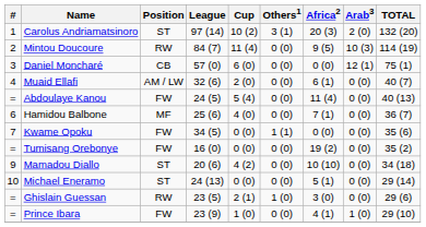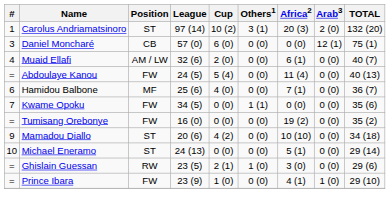 <table class="wikitable plainrowheaders sortable" style="text-align:center;font-size:95%">
 <tr>
 <th>#</th>
 <th>Name</th>
 <th>Position</th>
 <th>League</th>
 <th>Cup</th>
 <th>Others<sup>1</sup><br></th>
 <th><a href='#'>Africa</a><sup>2</sup><br></th>
 <th><a href='#'>Arab</a><sup>3</sup><br></th>
 <th>TOTAL</th>
 </tr>
 <tr>
 <td>1</td>
 <td align="left"> <a href='#'>Carolus Andriamatsinoro</a></td>
 <td>ST</td>
 <td>97 (14)</td>
 <td>10 (2)</td>
 <td>3 (1)</td>
 <td>20 (3)</td>
 <td>2 (0)</td>
 <td>132 (20)</td>
-</tr>
-<tr>
-<td>2</td>
-<td align="left"> <a href='#'>Mintou Doucoure</a></td>
-<td>RW</td>
-<td>84 (7)</td>
-<td>11 (4)</td>
-<td>0 (0)</td>
-<td>9 (5)</td>
-<td>10 (3)</td>
-<td>114 (19)</td>
 </tr>
 <tr>
 <td>3</td>
 <td align="left"> <a href='#'>Daniel Moncharé</a></td>
 <td>CB</td>
 <td>57 (0)</td>
 <td>6 (0)</td>
 <td>0 (0)</td>
 <td>0 (0)</td>
 <td>12 (1)</td>
 <td>75 (1)</td>
 </tr>
 <tr>
 <td>4</td>
 <td align="left"> <a href='#'>Muaid Ellafi</a></td>
 <td>AM / LW</td>
 <td>32 (6)</td>
 <td>2 (0)</td>
 <td>0 (0)</td>
 <td>6 (1)</td>
 <td>0 (0)</td>
 <td>40 (7)</td>
 </tr>
 <tr>
 <td>=</td>
 <td align="left"> <a href='#'>Abdoulaye Kanou</a></td>
 <td>FW</td>
 <td>24 (5)</td>
 <td>5 (4)</td>
 <td>0 (0)</td>
 <td>11 (4)</td>
 <td>0 (0)</td>
 <td>40 (13)</td>
 </tr>
 <tr>
 <td>6</td>
 <td align="left"> Hamidou Balbone</td>
 <td>MF</td>
 <td>25 (6)</td>
 <td>4 (0)</td>
 <td>0 (0)</td>
 <td>7 (1)</td>
 <td>0 (0)</td>
 <td>36 (7)</td>
 </tr>
 <tr>
 <td>7</td>
 <td align="left"> <a href='#'>Kwame Opoku</a></td>
 <td>FW</td>
 <td>34 (5)</td>
 <td>0 (0)</td>
 <td>1 (1)</td>
 <td>0 (0)</td>
 <td>0 (0)</td>
 <td>35 (6)</td>
 </tr>
 <tr>
 <td>=</td>
 <td align="left"> <a href='#'>Tumisang Orebonye</a></td>
 <td>FW</td>
 <td>16 (0)</td>
 <td>0 (0)</td>
 <td>0 (0)</td>
 <td>19 (2)</td>
 <td>0 (0)</td>
 <td>35 (2)</td>
 </tr>
 <tr>
 <td>9</td>
 <td align="left"> <a href='#'>Mamadou Diallo</a></td>
 <td>ST</td>
 <td>20 (6)</td>
 <td>4 (2)</td>
 <td>0 (0)</td>
 <td>10 (10)</td>
 <td>0 (0)</td>
 <td>34 (18)</td>
 </tr>
 <tr>
 <td>10</td>
 <td align="left"> <a href='#'>Michael Eneramo</a></td>
 <td>ST</td>
 <td>24 (13)</td>
 <td>0 (0)</td>
 <td>0 (0)</td>
 <td>5 (1)</td>
 <td>0 (0)</td>
 <td>29 (14)</td>
 </tr>
 <tr>
 <td>=</td>
 <td align="left"> <a href='#'>Ghislain Guessan</a></td>
 <td>RW</td>
 <td>23 (5)</td>
 <td>2 (1)</td>
 <td>1 (0)</td>
 <td>3 (0)</td>
 <td>0 (0)</td>
 <td>29 (6)</td>
 </tr>
 <tr>
 <td>=</td>
 <td align="left"> <a href='#'>Prince Ibara</a></td>
 <td>FW</td>
 <td>23 (9)</td>
 <td>1 (0)</td>
 <td>0 (0)</td>
 <td>4 (1)</td>
 <td>1 (0)</td>
 <td>29 (10)</td>
 </tr>
 <tr>
 </tr>
 </table>
